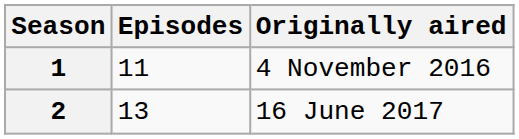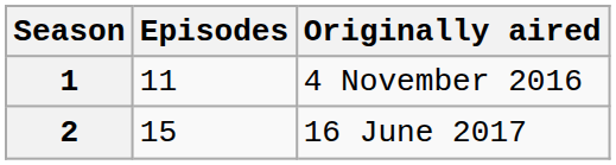 <table class="wikitable">
 <tr>
 <th rowspan="1">Season</th>
 <th rowspan="1">Episodes</th>
 <th rowspan="1">Originally aired</th>
 </tr>
 <tr>
 <th>1</th>
 <td>11</td>
 <td>4 November 2016</td>
 </tr>
 <tr>
 <th>2</th>
-<td>13</td>
+<td>15</td>
 <td>16 June 2017</td>
 </tr>
 </table>
